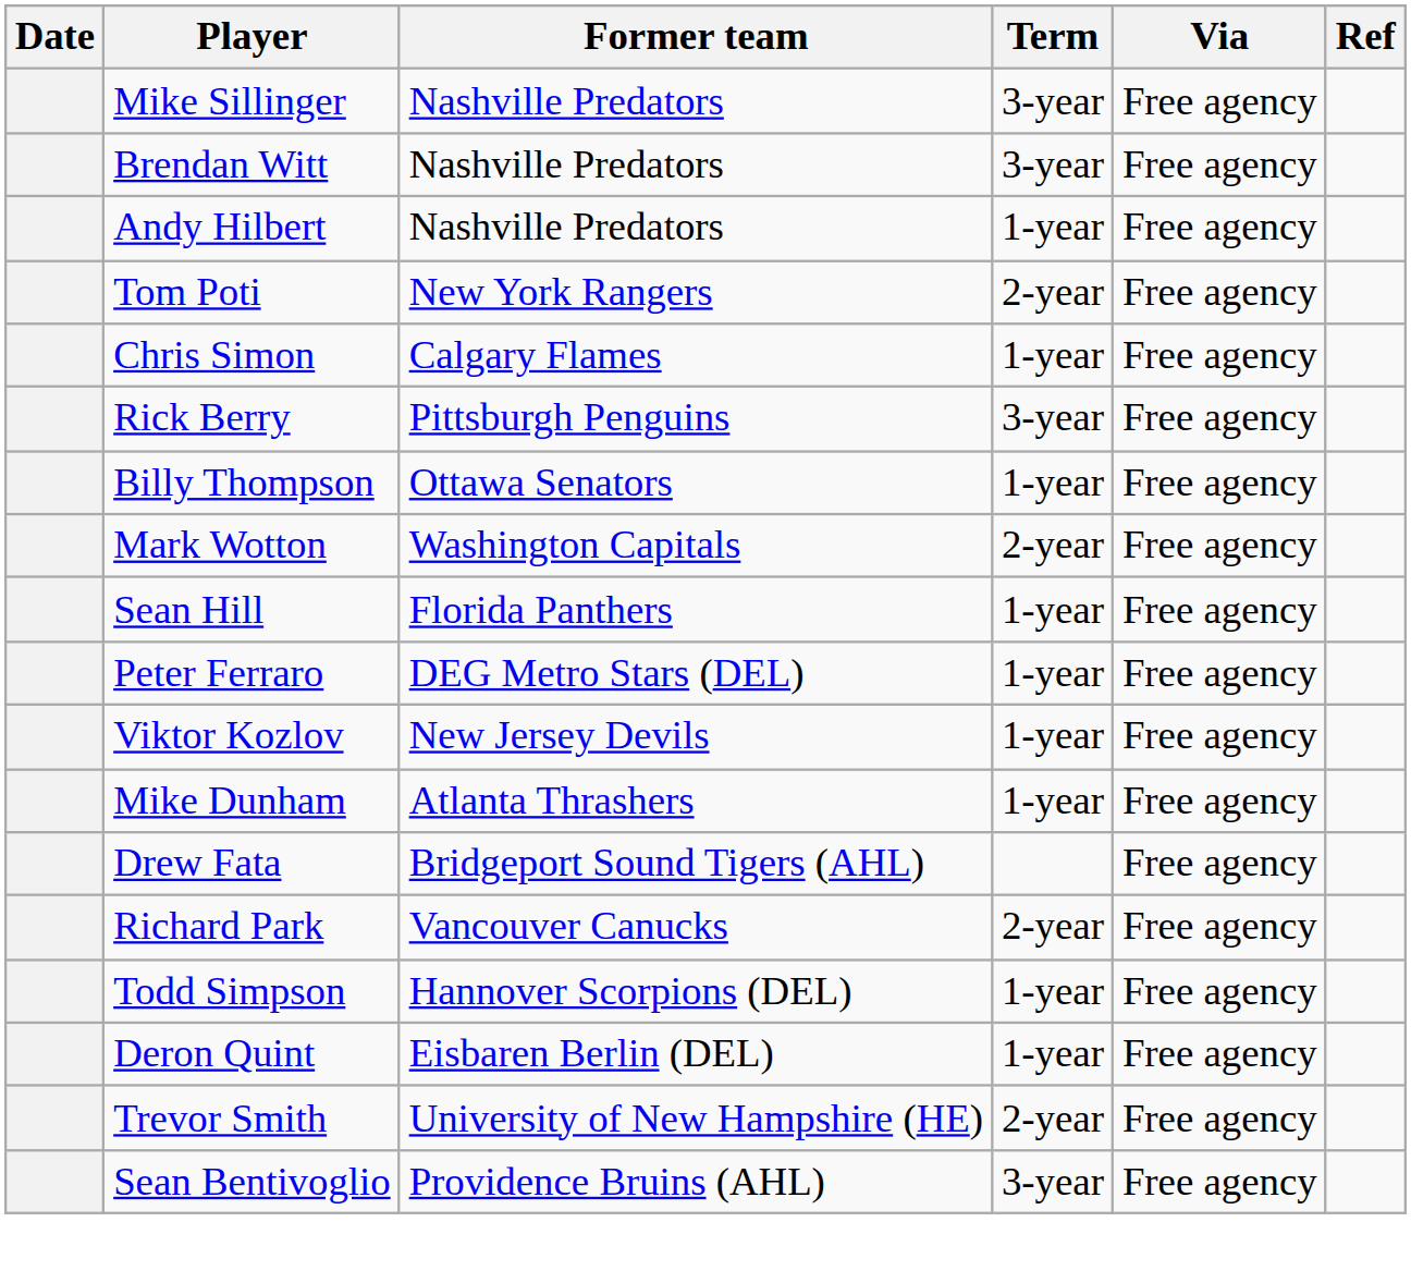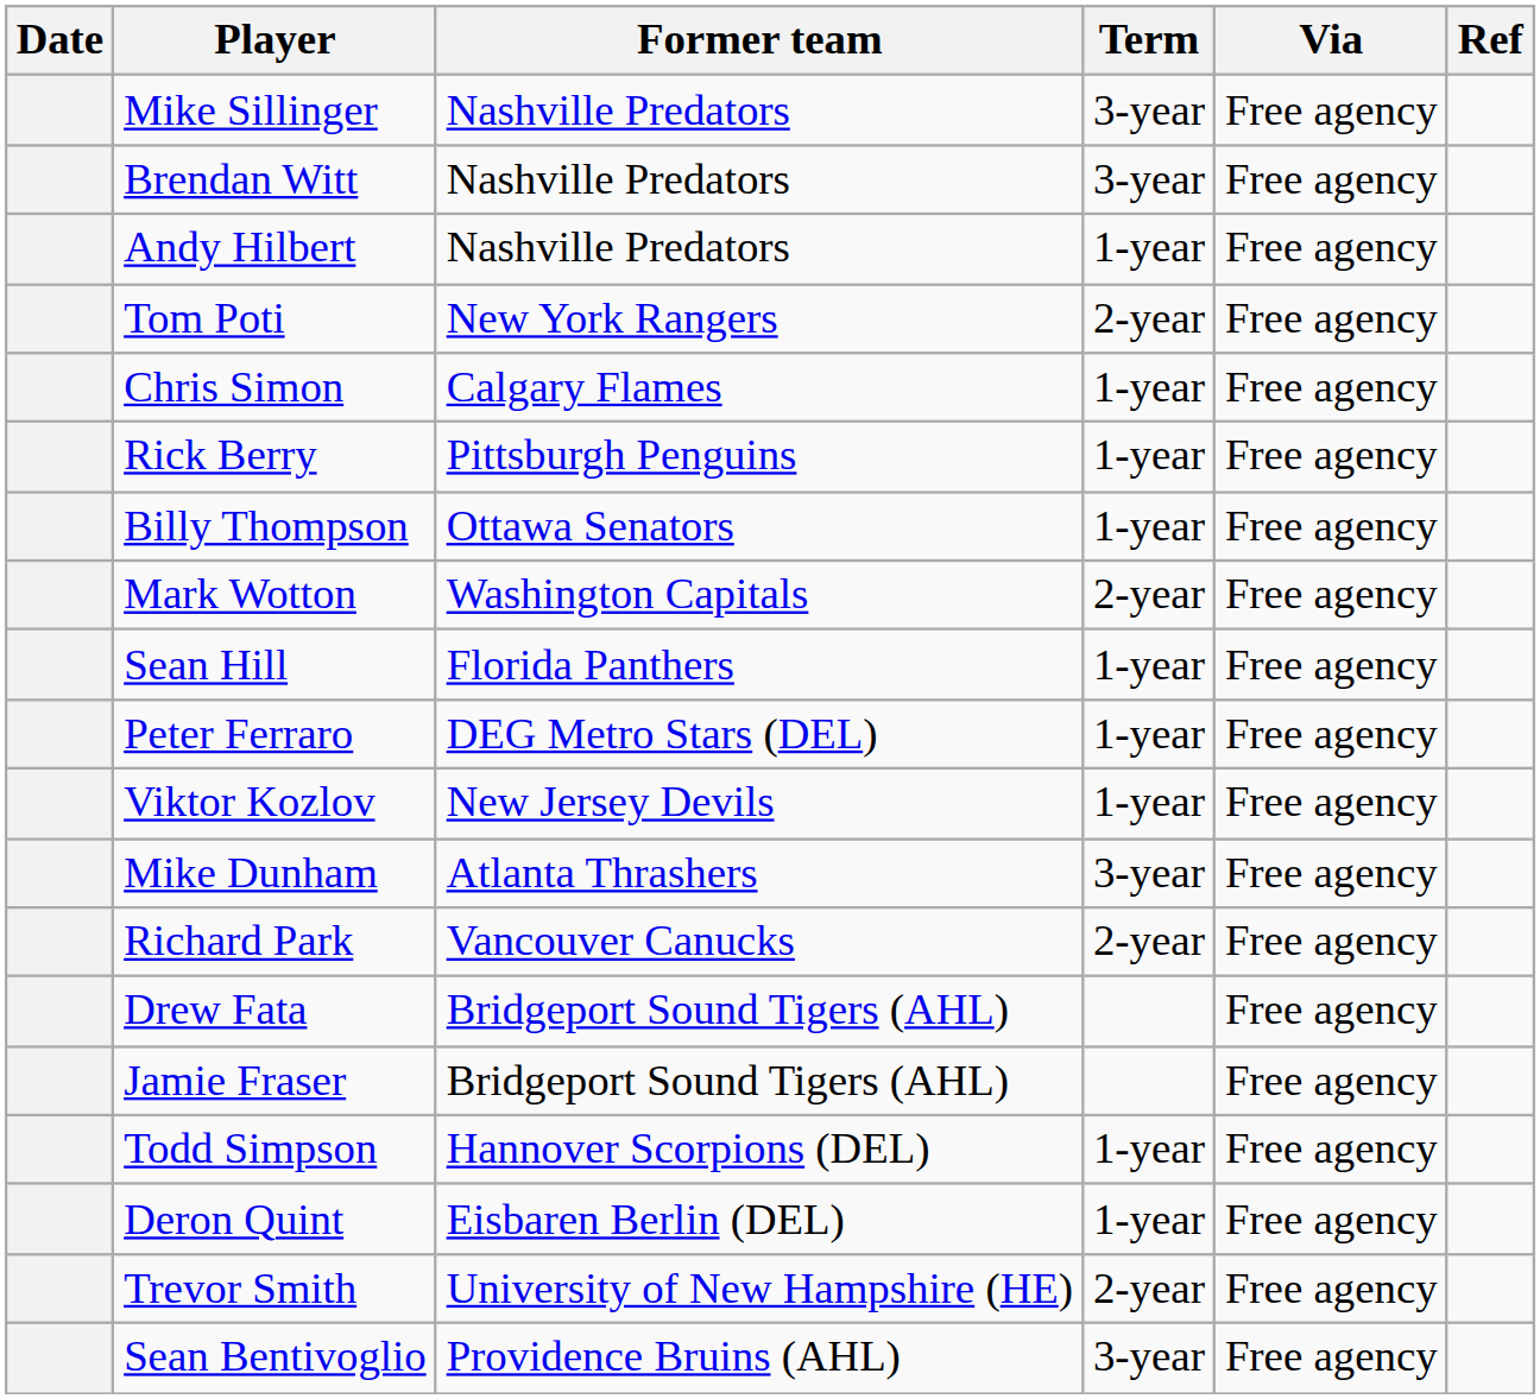 <table class="wikitable plainrowheaders">
 <tr style="background:#ddd; text-align:center;">
 <th>Date</th>
 <th>Player</th>
 <th>Former team</th>
 <th>Term</th>
 <th>Via</th>
 <th>Ref</th>
 </tr>
 <tr>
 <th scope="row"></th>
 <td><a href='#'>Mike Sillinger</a></td>
 <td><a href='#'>Nashville Predators</a></td>
 <td>3-year</td>
 <td>Free agency</td>
 <td></td>
 </tr>
 <tr>
 <th scope="row"></th>
 <td><a href='#'>Brendan Witt</a></td>
 <td>Nashville Predators</td>
 <td>3-year</td>
 <td>Free agency</td>
 <td></td>
 </tr>
 <tr>
 <th scope="row"></th>
 <td><a href='#'>Andy Hilbert</a></td>
 <td>Nashville Predators</td>
 <td>1-year</td>
 <td>Free agency</td>
 <td></td>
 </tr>
 <tr>
 <th scope="row"></th>
 <td><a href='#'>Tom Poti</a></td>
 <td><a href='#'>New York Rangers</a></td>
 <td>2-year</td>
 <td>Free agency</td>
 <td></td>
 </tr>
 <tr>
 <th scope="row"></th>
 <td><a href='#'>Chris Simon</a></td>
 <td><a href='#'>Calgary Flames</a></td>
 <td>1-year</td>
 <td>Free agency</td>
 <td></td>
 </tr>
 <tr>
 <th scope="row"></th>
 <td><a href='#'>Rick Berry</a></td>
 <td><a href='#'>Pittsburgh Penguins</a></td>
-<td>3-year</td>
+<td>1-year</td>
 <td>Free agency</td>
 <td></td>
 </tr>
 <tr>
 <th scope="row"></th>
 <td><a href='#'>Billy Thompson</a></td>
 <td><a href='#'>Ottawa Senators</a></td>
 <td>1-year</td>
 <td>Free agency</td>
 <td></td>
 </tr>
 <tr>
 <th scope="row"></th>
 <td><a href='#'>Mark Wotton</a></td>
 <td><a href='#'>Washington Capitals</a></td>
 <td>2-year</td>
 <td>Free agency</td>
 <td></td>
 </tr>
 <tr>
 <th scope="row"></th>
 <td><a href='#'>Sean Hill</a></td>
 <td><a href='#'>Florida Panthers</a></td>
 <td>1-year</td>
 <td>Free agency</td>
 <td></td>
 </tr>
 <tr>
 <th scope="row"></th>
 <td><a href='#'>Peter Ferraro</a></td>
 <td><a href='#'>DEG Metro Stars</a> (<a href='#'>DEL</a>)</td>
 <td>1-year</td>
 <td>Free agency</td>
 <td></td>
 </tr>
 <tr>
 <th scope="row"></th>
 <td><a href='#'>Viktor Kozlov</a></td>
 <td><a href='#'>New Jersey Devils</a></td>
 <td>1-year</td>
 <td>Free agency</td>
 <td></td>
 </tr>
 <tr>
 <th scope="row"></th>
 <td><a href='#'>Mike Dunham</a></td>
 <td><a href='#'>Atlanta Thrashers</a></td>
-<td>1-year</td>
+<td>3-year</td>
+<td>Free agency</td>
+<td></td>
+</tr>
+<tr>
+<th scope="row"></th>
+<td><a href='#'>Richard Park</a></td>
+<td><a href='#'>Vancouver Canucks</a></td>
+<td>2-year</td>
 <td>Free agency</td>
 <td></td>
 </tr>
 <tr>
 <th scope="row"></th>
 <td><a href='#'>Drew Fata</a></td>
 <td><a href='#'>Bridgeport Sound Tigers</a> (<a href='#'>AHL</a>)</td>
 <td></td>
 <td>Free agency</td>
 <td></td>
 </tr>
 <tr>
 <th scope="row"></th>
-<td><a href='#'>Richard Park</a></td>
-<td><a href='#'>Vancouver Canucks</a></td>
-<td>2-year</td>
+<td><a href='#'>Jamie Fraser</a></td>
+<td>Bridgeport Sound Tigers (AHL)</td>
+<td></td>
 <td>Free agency</td>
 <td></td>
 </tr>
 <tr>
 <th scope="row"></th>
 <td><a href='#'>Todd Simpson</a></td>
 <td><a href='#'>Hannover Scorpions</a> (DEL)</td>
 <td>1-year</td>
 <td>Free agency</td>
 <td></td>
 </tr>
 <tr>
 <th scope="row"></th>
 <td><a href='#'>Deron Quint</a></td>
 <td><a href='#'>Eisbaren Berlin</a> (DEL)</td>
 <td>1-year</td>
 <td>Free agency</td>
 <td></td>
 </tr>
 <tr>
 <th scope="row"></th>
 <td><a href='#'>Trevor Smith</a></td>
 <td><a href='#'>University of New Hampshire</a> (<a href='#'>HE</a>)</td>
 <td>2-year</td>
 <td>Free agency</td>
 <td></td>
 </tr>
 <tr>
 <th scope="row"></th>
 <td><a href='#'>Sean Bentivoglio</a></td>
 <td><a href='#'>Providence Bruins</a> (AHL)</td>
 <td>3-year</td>
 <td>Free agency</td>
 <td></td>
 </tr>
 </table>
